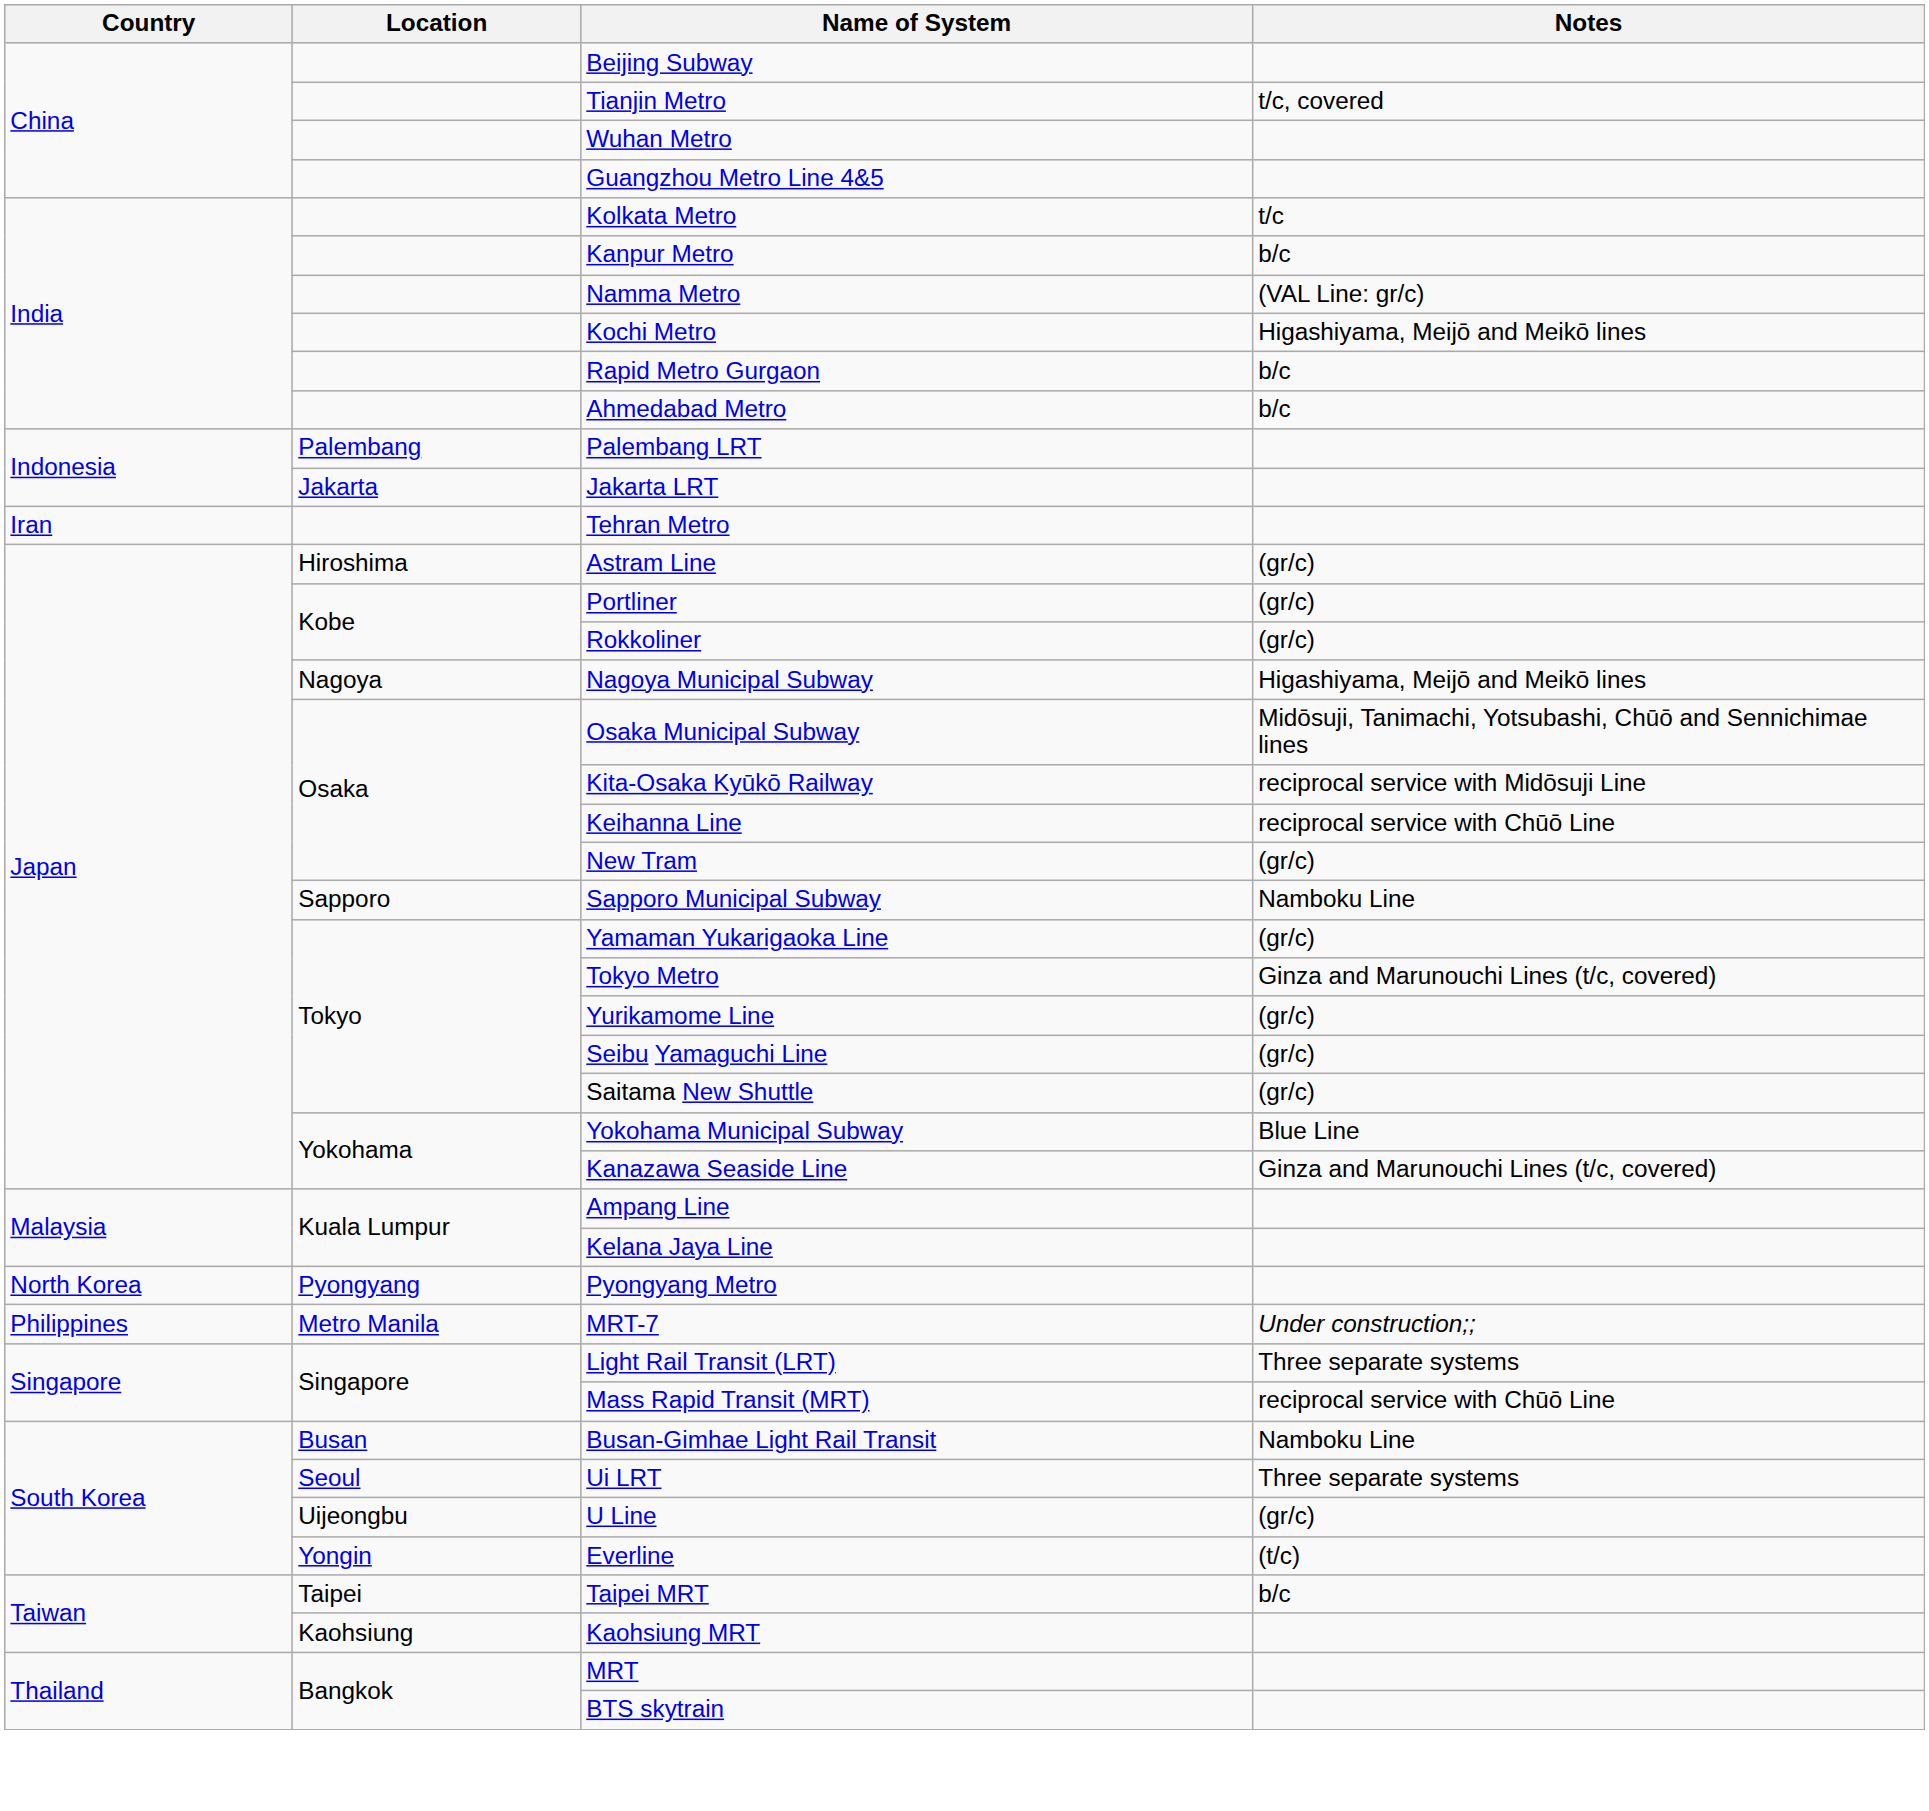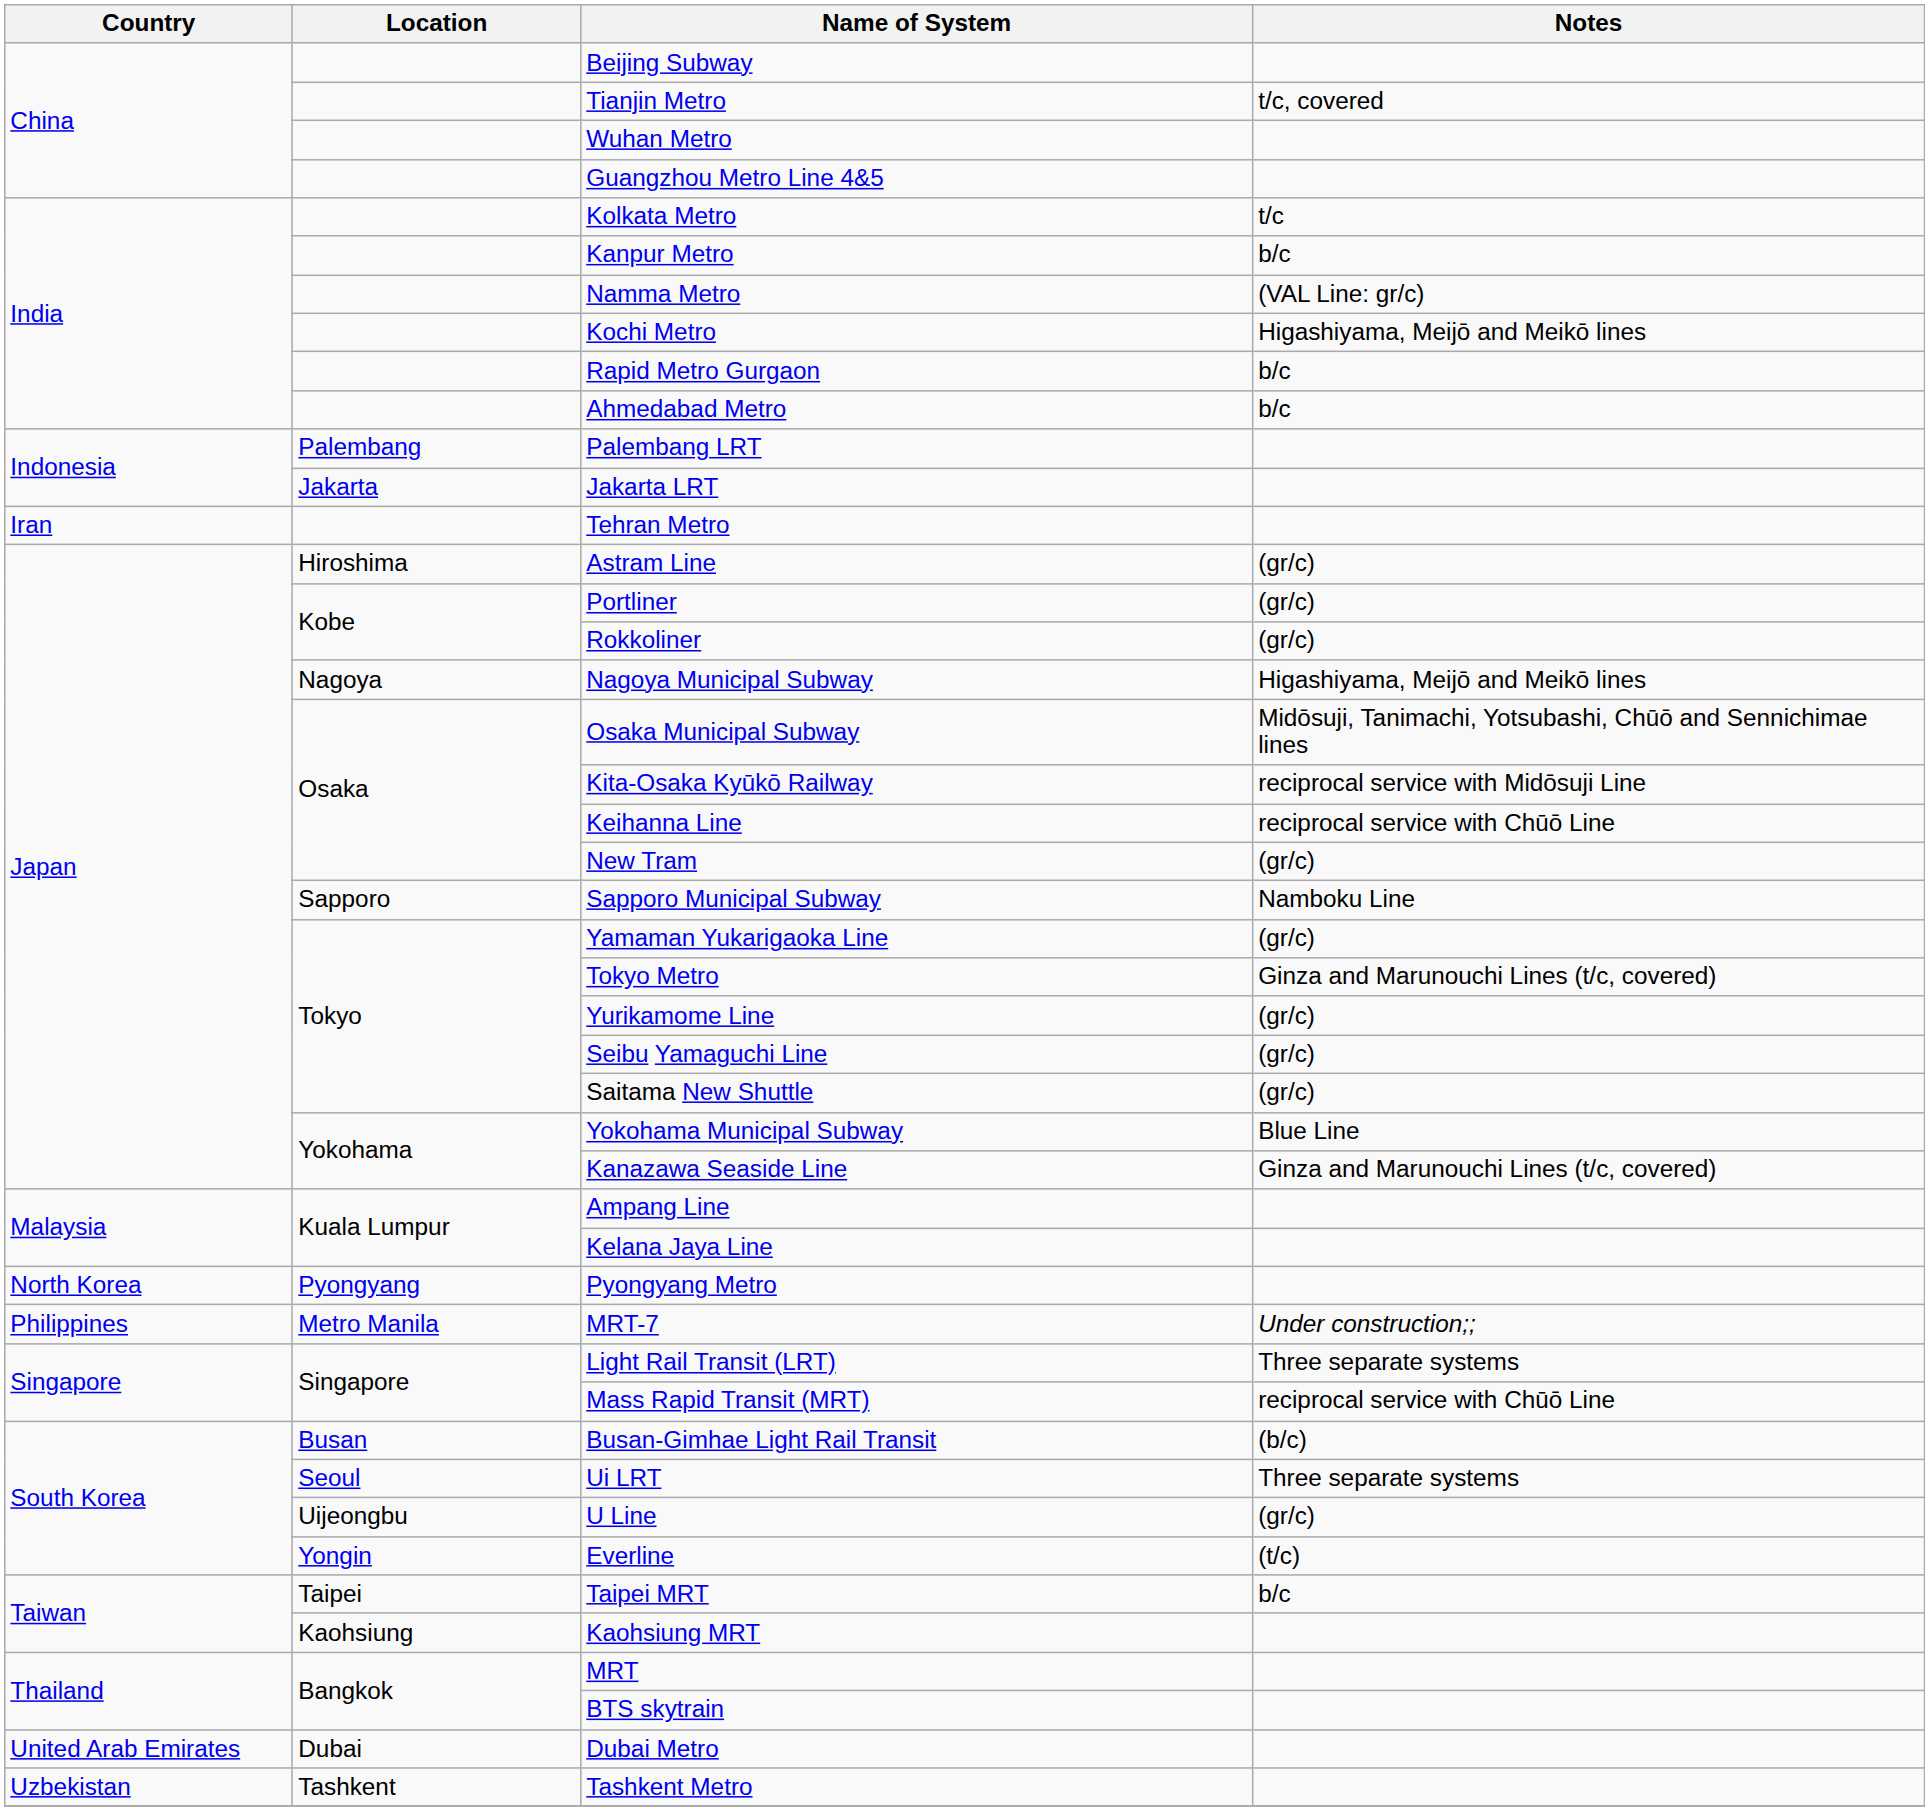 <table class="wikitable" style="width:100%">
 <tr>
 <th style="width:15%">Country</th>
 <th style="width:15%">Location</th>
 <th style="width:35%">Name of System</th>
 <th style="width:35%">Notes</th>
 </tr>
 <tr>
 <td rowspan=4><a href='#'>China</a></td>
 <td> </td>
 <td><a href='#'>Beijing Subway</a></td>
 <td> </td>
 </tr>
 <tr>
 <td> </td>
 <td><a href='#'>Tianjin Metro</a></td>
 <td>t/c, covered</td>
 </tr>
 <tr>
 <td> </td>
 <td><a href='#'>Wuhan Metro</a></td>
 <td> </td>
 </tr>
 <tr>
 <td> </td>
 <td><a href='#'>Guangzhou Metro Line 4&5</a></td>
 <td> </td>
 </tr>
 <tr>
 <td rowspan=6><a href='#'>India</a></td>
 <td> </td>
 <td><a href='#'>Kolkata Metro</a></td>
 <td>t/c</td>
 </tr>
 <tr>
 <td> </td>
 <td><a href='#'>Kanpur Metro</a></td>
 <td>b/c</td>
 </tr>
 <tr>
 <td> </td>
 <td><a href='#'>Namma Metro</a></td>
 <td>(VAL Line: gr/c)</td>
 </tr>
 <tr>
 <td> </td>
 <td><a href='#'>Kochi Metro</a></td>
 <td>Higashiyama, Meijō and Meikō lines</td>
 </tr>
 <tr>
 <td> </td>
 <td><a href='#'>Rapid Metro Gurgaon</a></td>
 <td>b/c</td>
 </tr>
 <tr>
 <td> </td>
 <td><a href='#'>Ahmedabad Metro</a></td>
 <td>b/c</td>
 </tr>
 <tr>
 <td rowspan=2><a href='#'>Indonesia</a></td>
 <td><a href='#'>Palembang</a></td>
 <td><a href='#'>Palembang LRT</a></td>
 <td> </td>
 </tr>
 <tr>
 <td><a href='#'>Jakarta</a></td>
 <td><a href='#'>Jakarta LRT</a></td>
 <td> </td>
 </tr>
 <tr>
 <td rowspan=1><a href='#'>Iran</a></td>
 <td> </td>
 <td><a href='#'>Tehran Metro</a></td>
 <td> </td>
 </tr>
 <tr>
 <td rowspan=16><a href='#'>Japan</a></td>
 <td>Hiroshima</td>
 <td><a href='#'>Astram Line</a></td>
 <td>(gr/c)</td>
 </tr>
 <tr>
 <td rowspan=2>Kobe</td>
 <td><a href='#'>Portliner</a></td>
 <td>(gr/c)</td>
 </tr>
 <tr>
 <td><a href='#'>Rokkoliner</a></td>
 <td>(gr/c)</td>
 </tr>
 <tr>
 <td>Nagoya</td>
 <td><a href='#'>Nagoya Municipal Subway</a></td>
 <td>Higashiyama, Meijō and Meikō lines</td>
 </tr>
 <tr>
 <td rowspan=4>Osaka</td>
 <td><a href='#'>Osaka Municipal Subway</a></td>
 <td>Midōsuji, Tanimachi, Yotsubashi, Chūō and Sennichimae lines</td>
 </tr>
 <tr>
 <td><a href='#'>Kita-Osaka Kyūkō Railway</a></td>
 <td>reciprocal service with Midōsuji Line</td>
 </tr>
 <tr>
 <td><a href='#'>Keihanna Line</a></td>
 <td>reciprocal service with Chūō Line</td>
 </tr>
 <tr>
 <td><a href='#'>New Tram</a></td>
 <td>(gr/c)</td>
 </tr>
 <tr>
 <td>Sapporo</td>
 <td><a href='#'>Sapporo Municipal Subway</a></td>
 <td>Namboku Line</td>
 </tr>
 <tr>
 <td rowspan=5>Tokyo</td>
 <td><a href='#'>Yamaman Yukarigaoka Line</a></td>
 <td>(gr/c)</td>
 </tr>
 <tr>
 <td><a href='#'>Tokyo Metro</a></td>
 <td>Ginza and Marunouchi Lines (t/c, covered)</td>
 </tr>
 <tr>
 <td><a href='#'>Yurikamome Line</a></td>
 <td>(gr/c)</td>
 </tr>
 <tr>
 <td><a href='#'>Seibu</a> <a href='#'>Yamaguchi Line</a></td>
 <td>(gr/c)</td>
 </tr>
 <tr>
 <td>Saitama <a href='#'>New Shuttle</a></td>
 <td>(gr/c)</td>
 </tr>
 <tr>
 <td rowspan=2>Yokohama</td>
 <td><a href='#'>Yokohama Municipal Subway</a></td>
 <td>Blue Line</td>
 </tr>
 <tr>
 <td><a href='#'>Kanazawa Seaside Line</a></td>
 <td>Ginza and Marunouchi Lines (t/c, covered)</td>
 </tr>
 <tr>
 <td rowspan=2><a href='#'>Malaysia</a></td>
 <td rowspan=2>Kuala Lumpur</td>
 <td><a href='#'>Ampang Line</a></td>
 <td> </td>
 </tr>
 <tr>
 <td><a href='#'>Kelana Jaya Line</a></td>
 <td> </td>
 </tr>
 <tr>
 <td><a href='#'>North Korea</a></td>
 <td><a href='#'>Pyongyang</a></td>
 <td><a href='#'>Pyongyang Metro</a></td>
 <td> </td>
 </tr>
 <tr>
 <td><a href='#'>Philippines</a></td>
 <td><a href='#'>Metro Manila</a></td>
 <td><a href='#'>MRT-7</a></td>
 <td><em>Under construction;;</em></td>
 </tr>
 <tr>
 <td rowspan=2><a href='#'>Singapore</a></td>
 <td rowspan=2>Singapore</td>
 <td><a href='#'>Light Rail Transit (LRT)</a></td>
 <td>Three separate systems</td>
 </tr>
 <tr>
 <td><a href='#'>Mass Rapid Transit (MRT)</a></td>
 <td>reciprocal service with Chūō Line</td>
 </tr>
 <tr>
 <td rowspan=4><a href='#'>South Korea</a></td>
 <td><a href='#'>Busan</a></td>
 <td><a href='#'>Busan-Gimhae Light Rail Transit</a></td>
-<td>Namboku Line</td>
+<td>(b/c)</td>
 </tr>
 <tr>
 <td><a href='#'>Seoul</a></td>
 <td><a href='#'>Ui LRT</a></td>
 <td>Three separate systems</td>
 </tr>
 <tr>
 <td>Uijeongbu</td>
 <td><a href='#'>U Line</a></td>
 <td>(gr/c)</td>
 </tr>
 <tr>
 <td><a href='#'>Yongin</a></td>
 <td><a href='#'>Everline</a></td>
 <td>(t/c)</td>
 </tr>
 <tr>
 <td rowspan=2><a href='#'>Taiwan</a></td>
 <td>Taipei</td>
 <td><a href='#'>Taipei MRT</a></td>
 <td>b/c</td>
 </tr>
 <tr>
 <td>Kaohsiung</td>
 <td><a href='#'>Kaohsiung MRT</a></td>
 <td> </td>
 </tr>
 <tr>
 <td rowspan=2><a href='#'>Thailand</a></td>
 <td rowspan=2>Bangkok</td>
 <td><a href='#'>MRT</a></td>
 <td> </td>
 </tr>
 <tr>
 <td><a href='#'>BTS skytrain</a></td>
 <td> </td>
 </tr>
 <tr>
+<td><a href='#'>United Arab Emirates</a></td>
+<td>Dubai</td>
+<td><a href='#'>Dubai Metro</a></td>
+<td></td>
+</tr>
+<tr>
+<td><a href='#'>Uzbekistan</a></td>
+<td>Tashkent</td>
+<td><a href='#'>Tashkent Metro</a></td>
+<td> </td>
+</tr>
+<tr>
 </tr>
 </table>
